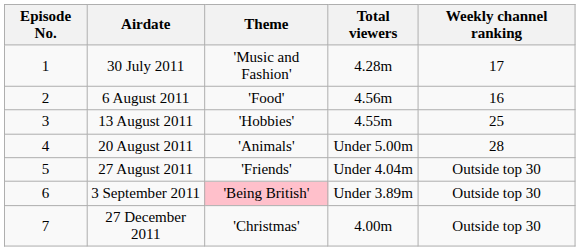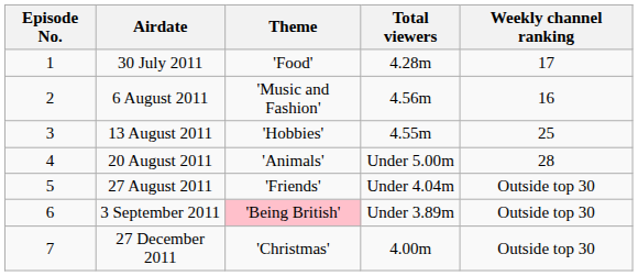 <table class="wikitable" style="text-align:center;">
 <tr>
 <th>Episode No.</th>
 <th>Airdate</th>
 <th>Theme</th>
 <th>Total viewers</th>
 <th>Weekly channel ranking</th>
 </tr>
 <tr>
 <td>1</td>
 <td>30 July 2011</td>
-<td>'Music and Fashion'</td>
+<td>'Food'</td>
 <td>4.28m</td>
 <td>17</td>
 </tr>
 <tr>
 <td>2</td>
 <td>6 August 2011</td>
-<td>'Food'</td>
+<td>'Music and Fashion'</td>
 <td>4.56m</td>
 <td>16</td>
 </tr>
 <tr>
 <td>3</td>
 <td>13 August 2011</td>
 <td>'Hobbies'</td>
 <td>4.55m</td>
 <td>25</td>
 </tr>
 <tr>
 <td>4</td>
 <td>20 August 2011</td>
 <td>'Animals'</td>
 <td>Under 5.00m</td>
 <td>28</td>
 </tr>
 <tr>
 <td>5</td>
 <td>27 August 2011</td>
 <td>'Friends'</td>
 <td>Under 4.04m</td>
 <td>Outside top 30</td>
 </tr>
 <tr>
 <td>6</td>
 <td>3 September 2011</td>
 <td style="background: pink;">'Being British'</td>
 <td>Under 3.89m</td>
 <td>Outside top 30</td>
 </tr>
 <tr>
 <td>7</td>
 <td>27 December 2011</td>
 <td>'Christmas'</td>
 <td>4.00m</td>
 <td>Outside top 30</td>
 </tr>
 </table>
